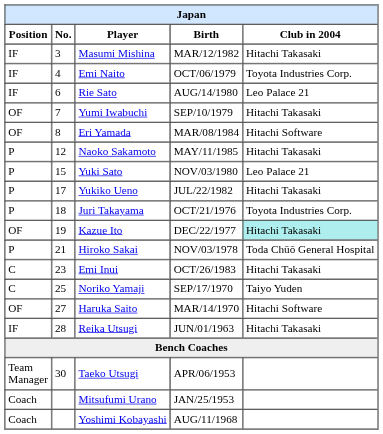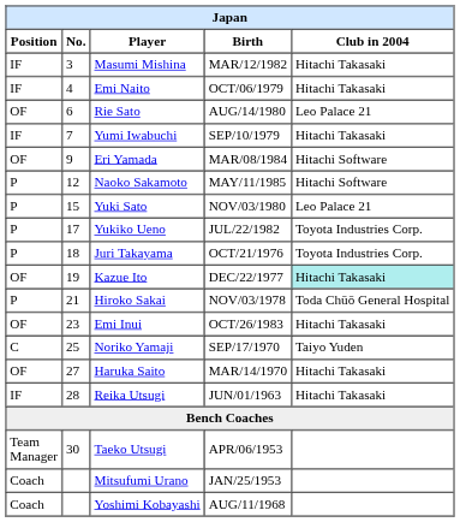 <table border=1 cellpadding=4 cellspacing=0>
 <tr>
 <th colspan=5 bgcolor=#d0e7ff>Japan</th>
 </tr>
 <tr>
 <th>Position</th>
 <th>No.</th>
 <th>Player</th>
 <th>Birth</th>
 <th>Club in 2004</th>
 </tr>
 <tr IF   3     Rei Nishiyama>
 <td>IF</td>
 <td>3</td>
 <td><a href='#'>Masumi Mishina</a></td>
 <td>MAR/12/1982</td>
 <td>Hitachi Takasaki</td>
 </tr>
 <tr>
 <td>IF</td>
 <td>4</td>
 <td><a href='#'>Emi Naito</a></td>
 <td>OCT/06/1979</td>
-<td>Toyota Industries Corp.</td>
+<td>Hitachi Takasaki</td>
 </tr>
 <tr>
-<td>IF</td>
+<td>OF</td>
 <td>6</td>
 <td><a href='#'>Rie Sato</a></td>
 <td>AUG/14/1980</td>
 <td>Leo Palace 21</td>
 </tr>
 <tr>
-<td>OF</td>
+<td>IF</td>
 <td>7</td>
 <td><a href='#'>Yumi Iwabuchi</a></td>
 <td>SEP/10/1979</td>
 <td>Hitachi Takasaki</td>
 </tr>
 <tr>
 <td>OF</td>
-<td>8</td>
+<td>9</td>
 <td><a href='#'>Eri Yamada</a></td>
 <td>MAR/08/1984</td>
 <td>Hitachi Software</td>
 </tr>
 <tr>
 <td>P</td>
 <td>12</td>
 <td><a href='#'>Naoko Sakamoto</a></td>
 <td>MAY/11/1985</td>
-<td>Hitachi Takasaki</td>
+<td>Hitachi Software</td>
 </tr>
 <tr>
 <td>P</td>
 <td>15</td>
 <td><a href='#'>Yuki Sato</a></td>
 <td>NOV/03/1980</td>
 <td>Leo Palace 21</td>
 </tr>
 <tr>
 <td>P</td>
 <td>17</td>
 <td><a href='#'>Yukiko Ueno</a></td>
 <td>JUL/22/1982</td>
-<td>Hitachi Takasaki</td>
+<td>Toyota Industries Corp.</td>
 </tr>
 <tr>
 <td>P</td>
 <td>18</td>
 <td><a href='#'>Juri Takayama</a></td>
 <td>OCT/21/1976</td>
 <td>Toyota Industries Corp.</td>
 </tr>
 <tr>
 <td>OF</td>
 <td>19</td>
 <td><a href='#'>Kazue Ito</a></td>
 <td>DEC/22/1977</td>
 <td style="background: paleturquoise;">Hitachi Takasaki</td>
 </tr>
 <tr>
 <td>P</td>
 <td>21</td>
 <td><a href='#'>Hiroko Sakai</a></td>
 <td>NOV/03/1978</td>
 <td>Toda Chūō General Hospital</td>
 </tr>
 <tr>
-<td>C</td>
+<td>OF</td>
 <td>23</td>
 <td><a href='#'>Emi Inui</a></td>
 <td>OCT/26/1983</td>
 <td>Hitachi Takasaki</td>
 </tr>
 <tr>
 <td>C</td>
 <td>25</td>
 <td><a href='#'>Noriko Yamaji</a></td>
 <td>SEP/17/1970</td>
 <td>Taiyo Yuden</td>
 </tr>
 <tr>
 <td>OF</td>
 <td>27</td>
 <td><a href='#'>Haruka Saito</a></td>
 <td>MAR/14/1970</td>
-<td>Hitachi Software</td>
+<td>Hitachi Takasaki</td>
 </tr>
 <tr>
 <td>IF</td>
 <td>28</td>
 <td><a href='#'>Reika Utsugi</a></td>
 <td>JUN/01/1963</td>
 <td>Hitachi Takasaki</td>
 </tr>
 <tr>
 <th colspan=5 bgcolor=#efefef>Bench Coaches</th>
 </tr>
 <tr>
 <td>Team<br> Manager</td>
 <td>30</td>
 <td><a href='#'>Taeko Utsugi</a></td>
 <td>APR/06/1953</td>
 <td></td>
 </tr>
 <tr>
 <td>Coach</td>
 <td></td>
 <td><a href='#'>Mitsufumi Urano</a></td>
 <td>JAN/25/1953</td>
 <td></td>
 </tr>
 <tr>
 <td>Coach</td>
 <td></td>
 <td><a href='#'>Yoshimi Kobayashi</a></td>
 <td>AUG/11/1968</td>
 <td></td>
 </tr>
 </table>
